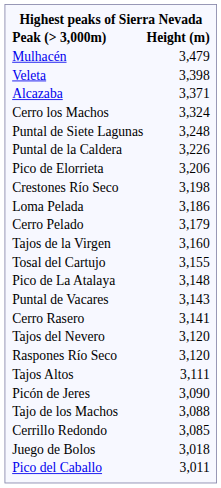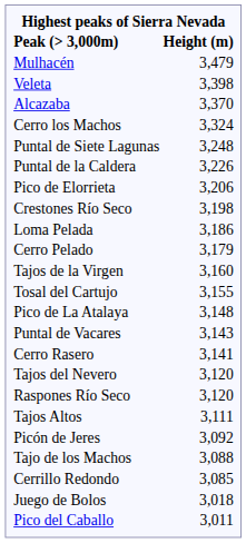 <table cellpadding="1" style="float: left; border: 1px solid #88a; background: #f7f8ff; padding: 5px; font-size: 100%; margin-left: 10px">
 <tr>
 <td colspan=3 style="text-align:center;"><strong>Highest peaks of Sierra Nevada</strong></td>
 </tr>
 <tr>
 <td><strong>Peak (> 3,000m)</strong></td>
 <td><strong>Height (m)</strong></td>
 </tr>
 <tr>
 <td><a href='#'>Mulhacén</a></td>
 <td align="right">3,479</td>
 </tr>
 <tr>
 <td><a href='#'>Veleta</a></td>
 <td align="right">3,398</td>
 </tr>
 <tr>
 <td><a href='#'>Alcazaba</a></td>
-<td align="right">3,371</td>
+<td align="right">3,370</td>
 </tr>
 <tr>
 <td>Cerro los Machos</td>
 <td align="right">3,324</td>
 </tr>
 <tr>
 <td>Puntal de Siete Lagunas</td>
 <td align="right">3,248</td>
 </tr>
 <tr>
 <td>Puntal de la Caldera</td>
 <td align="right">3,226</td>
 </tr>
 <tr>
 <td>Pico de Elorrieta</td>
 <td align="right">3,206</td>
 </tr>
 <tr>
 <td>Crestones Río Seco</td>
 <td align="right">3,198</td>
 </tr>
 <tr>
 <td>Loma Pelada</td>
 <td align="right">3,186</td>
 </tr>
 <tr>
 <td>Cerro Pelado</td>
 <td align="right">3,179</td>
 </tr>
 <tr>
 <td>Tajos de la Virgen</td>
 <td align="right">3,160</td>
 </tr>
 <tr>
 <td>Tosal del Cartujo</td>
 <td align="right">3,155</td>
 </tr>
 <tr>
 <td>Pico de La Atalaya</td>
 <td align="right">3,148</td>
 </tr>
 <tr>
 <td>Puntal de Vacares</td>
 <td align="right">3,143</td>
 </tr>
 <tr>
 <td>Cerro Rasero</td>
 <td align="right">3,141</td>
 </tr>
 <tr>
 <td>Tajos del Nevero</td>
 <td align="right">3,120</td>
 </tr>
 <tr>
 <td>Raspones Río Seco</td>
 <td align="right">3,120</td>
 </tr>
 <tr>
 <td>Tajos Altos</td>
 <td align="right">3,111</td>
 </tr>
 <tr>
 <td>Picón de Jeres</td>
-<td align="right">3,090</td>
+<td align="right">3,092</td>
 </tr>
 <tr>
 <td>Tajo de los Machos</td>
 <td align="right">3,088</td>
 </tr>
 <tr>
 <td>Cerrillo Redondo</td>
 <td align="right">3,085</td>
 </tr>
 <tr>
 <td>Juego de Bolos</td>
 <td align="right">3,018</td>
 </tr>
 <tr>
 <td><a href='#'>Pico del Caballo</a></td>
 <td align="right">3,011</td>
 </tr>
 </table>
